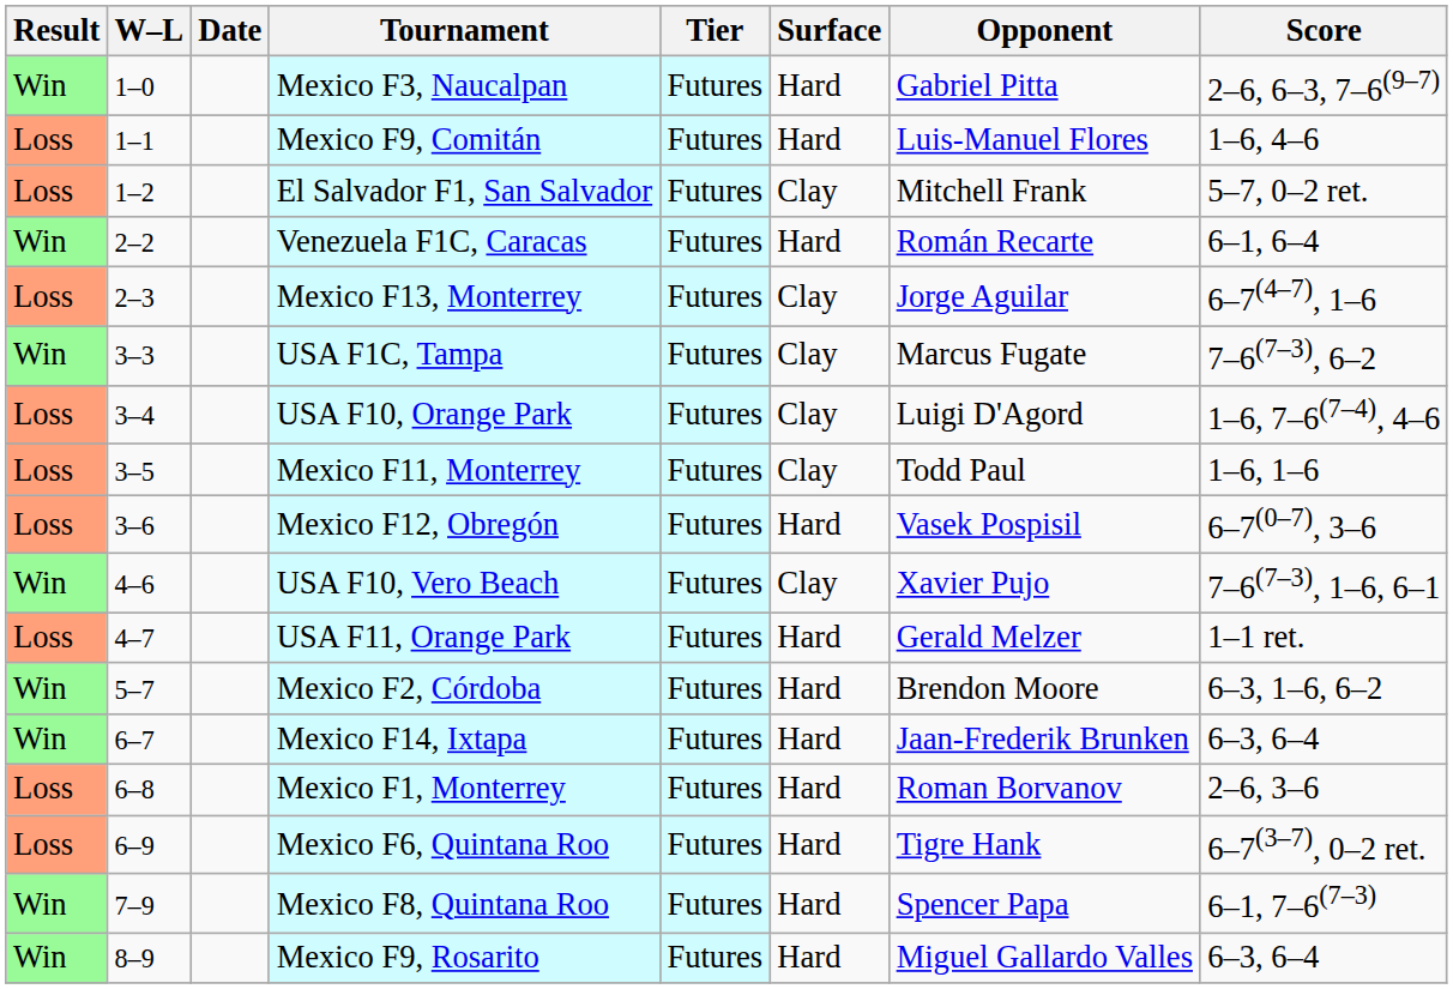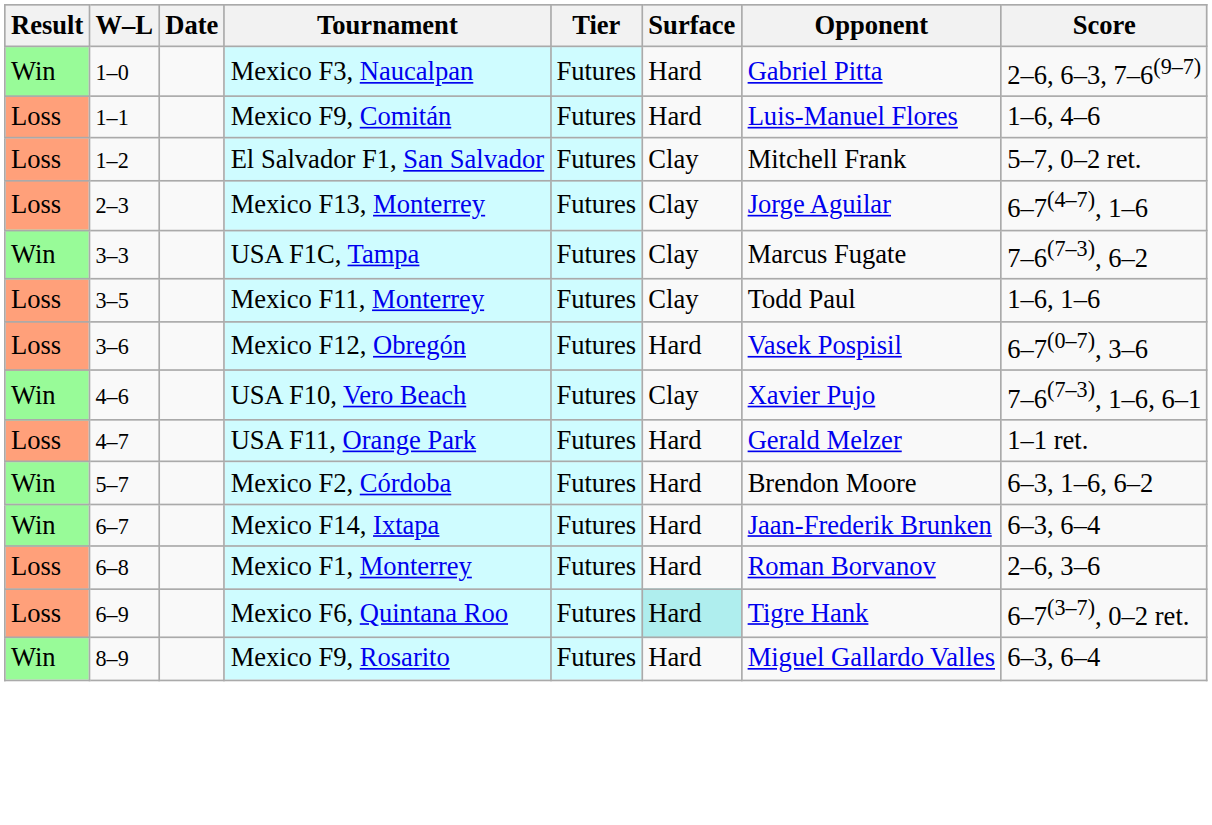 <table class="sortable wikitable">
 <tr>
 <th>Result</th>
 <th class="unsortable">W–L</th>
 <th>Date</th>
 <th>Tournament</th>
 <th>Tier</th>
 <th>Surface</th>
 <th>Opponent</th>
 <th class="unsortable">Score</th>
 </tr>
 <tr>
 <td bgcolor=98FB98>Win</td>
 <td><small>1–0</small></td>
 <td></td>
 <td style="background:#cffcff;">Mexico F3, <a href='#'>Naucalpan</a></td>
 <td style="background:#cffcff;">Futures</td>
 <td>Hard</td>
 <td> <a href='#'>Gabriel Pitta</a></td>
 <td>2–6, 6–3, 7–6<sup>(9–7)</sup></td>
 </tr>
 <tr>
 <td bgcolor=FFA07A>Loss</td>
 <td><small>1–1</small></td>
 <td></td>
 <td style="background:#cffcff;">Mexico F9, <a href='#'>Comitán</a></td>
 <td style="background:#cffcff;">Futures</td>
 <td>Hard</td>
 <td> <a href='#'>Luis-Manuel Flores</a></td>
 <td>1–6, 4–6</td>
 </tr>
 <tr>
 <td bgcolor=FFA07A>Loss</td>
 <td><small>1–2</small></td>
 <td></td>
 <td style="background:#cffcff;">El Salvador F1, <a href='#'>San Salvador</a></td>
 <td style="background:#cffcff;">Futures</td>
 <td>Clay</td>
 <td> Mitchell Frank</td>
 <td>5–7, 0–2 ret.</td>
 </tr>
 <tr>
-<td bgcolor=98FB98>Win</td>
-<td><small>2–2</small></td>
-<td></td>
-<td style="background:#cffcff;">Venezuela F1C, <a href='#'>Caracas</a></td>
-<td style="background:#cffcff;">Futures</td>
-<td>Hard</td>
-<td> <a href='#'>Román Recarte</a></td>
-<td>6–1, 6–4</td>
-</tr>
-<tr>
 <td bgcolor=FFA07A>Loss</td>
 <td><small>2–3</small></td>
 <td></td>
 <td style="background:#cffcff;">Mexico F13, <a href='#'>Monterrey</a></td>
 <td style="background:#cffcff;">Futures</td>
 <td>Clay</td>
 <td> <a href='#'>Jorge Aguilar</a></td>
 <td>6–7<sup>(4–7)</sup>, 1–6</td>
 </tr>
 <tr>
 <td bgcolor=98FB98>Win</td>
 <td><small>3–3</small></td>
 <td></td>
 <td style="background:#cffcff;">USA F1C, <a href='#'>Tampa</a></td>
 <td style="background:#cffcff;">Futures</td>
 <td>Clay</td>
 <td> Marcus Fugate</td>
 <td>7–6<sup>(7–3)</sup>, 6–2</td>
-</tr>
-<tr>
-<td bgcolor=FFA07A>Loss</td>
-<td><small>3–4</small></td>
-<td></td>
-<td style="background:#cffcff;">USA F10, <a href='#'>Orange Park</a></td>
-<td style="background:#cffcff;">Futures</td>
-<td>Clay</td>
-<td> Luigi D'Agord</td>
-<td>1–6, 7–6<sup>(7–4)</sup>, 4–6</td>
 </tr>
 <tr>
 <td bgcolor=FFA07A>Loss</td>
 <td><small>3–5</small></td>
 <td></td>
 <td style="background:#cffcff;">Mexico F11, <a href='#'>Monterrey</a></td>
 <td style="background:#cffcff;">Futures</td>
 <td>Clay</td>
 <td> Todd Paul</td>
 <td>1–6, 1–6</td>
 </tr>
 <tr>
 <td bgcolor=FFA07A>Loss</td>
 <td><small>3–6</small></td>
 <td></td>
 <td style="background:#cffcff;">Mexico F12, <a href='#'>Obregón</a></td>
 <td style="background:#cffcff;">Futures</td>
 <td>Hard</td>
 <td> <a href='#'>Vasek Pospisil</a></td>
 <td>6–7<sup>(0–7)</sup>, 3–6</td>
 </tr>
 <tr>
 <td bgcolor=98FB98>Win</td>
 <td><small>4–6</small></td>
 <td></td>
 <td style="background:#cffcff;">USA F10, <a href='#'>Vero Beach</a></td>
 <td style="background:#cffcff;">Futures</td>
 <td>Clay</td>
 <td> <a href='#'>Xavier Pujo</a></td>
 <td>7–6<sup>(7–3)</sup>, 1–6, 6–1</td>
 </tr>
 <tr>
 <td bgcolor=FFA07A>Loss</td>
 <td><small>4–7</small></td>
 <td></td>
 <td style="background:#cffcff;">USA F11, <a href='#'>Orange Park</a></td>
 <td style="background:#cffcff;">Futures</td>
 <td>Hard</td>
 <td> <a href='#'>Gerald Melzer</a></td>
 <td>1–1 ret.</td>
 </tr>
 <tr>
 <td bgcolor=98FB98>Win</td>
 <td><small>5–7</small></td>
 <td></td>
 <td style="background:#cffcff;">Mexico F2, <a href='#'>Córdoba</a></td>
 <td style="background:#cffcff;">Futures</td>
 <td>Hard</td>
 <td> Brendon Moore</td>
 <td>6–3, 1–6, 6–2</td>
 </tr>
 <tr>
 <td bgcolor=98FB98>Win</td>
 <td><small>6–7</small></td>
 <td></td>
 <td style="background:#cffcff;">Mexico F14, <a href='#'>Ixtapa</a></td>
 <td style="background:#cffcff;">Futures</td>
 <td>Hard</td>
 <td> <a href='#'>Jaan-Frederik Brunken</a></td>
 <td>6–3, 6–4</td>
 </tr>
 <tr>
 <td bgcolor=FFA07A>Loss</td>
 <td><small>6–8</small></td>
 <td></td>
 <td style="background:#cffcff;">Mexico F1, <a href='#'>Monterrey</a></td>
 <td style="background:#cffcff;">Futures</td>
 <td>Hard</td>
 <td> <a href='#'>Roman Borvanov</a></td>
 <td>2–6, 3–6</td>
 </tr>
 <tr>
 <td bgcolor=FFA07A>Loss</td>
 <td><small>6–9</small></td>
 <td></td>
 <td style="background:#cffcff;">Mexico F6, <a href='#'>Quintana Roo</a></td>
 <td style="background:#cffcff;">Futures</td>
-<td>Hard</td>
+<td style="background: paleturquoise;">Hard</td>
 <td> <a href='#'>Tigre Hank</a></td>
 <td>6–7<sup>(3–7)</sup>, 0–2 ret.</td>
-</tr>
-<tr>
-<td bgcolor=98FB98>Win</td>
-<td><small>7–9</small></td>
-<td></td>
-<td style="background:#cffcff;">Mexico F8, <a href='#'>Quintana Roo</a></td>
-<td style="background:#cffcff;">Futures</td>
-<td>Hard</td>
-<td> <a href='#'>Spencer Papa</a></td>
-<td>6–1, 7–6<sup>(7–3)</sup></td>
 </tr>
 <tr>
 <td bgcolor=98FB98>Win</td>
 <td><small>8–9</small></td>
 <td></td>
 <td style="background:#cffcff;">Mexico F9, <a href='#'>Rosarito</a></td>
 <td style="background:#cffcff;">Futures</td>
 <td>Hard</td>
 <td> <a href='#'>Miguel Gallardo Valles</a></td>
 <td>6–3, 6–4</td>
 </tr>
 </table>
